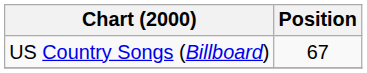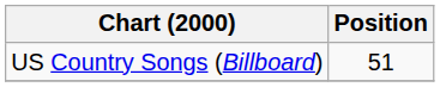 <table class="wikitable sortable">
 <tr>
 <th scope="col">Chart (2000)</th>
 <th scope="col">Position</th>
 </tr>
 <tr>
 <td>US <a href='#'>Country Songs</a> (<em><a href='#'>Billboard</a></em>)</td>
-<td align="center">67</td>
+<td align="center">51</td>
 </tr>
 <tr>
 </tr>
 </table>
